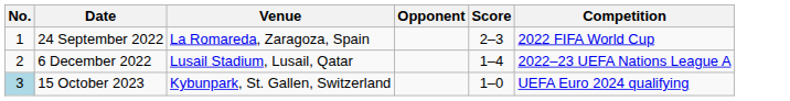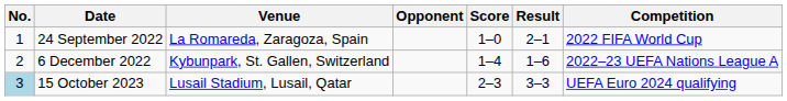 <table class="wikitable sortable">
 <tr>
 <th>No.</th>
 <th>Date</th>
 <th>Venue</th>
 <th>Opponent</th>
 <th>Score</th>
+<th>Result</th>
 <th>Competition</th>
 </tr>
 <tr>
 <td align=center>1</td>
 <td>24 September 2022</td>
 <td><a href='#'>La Romareda</a>, Zaragoza, Spain</td>
 <td></td>
-<td align=center>2–3</td>
+<td align=center>1–0</td>
+<td align=center>2–1</td>
 <td><a href='#'>2022 FIFA World Cup</a></td>
 </tr>
 <tr>
 <td align=center>2</td>
 <td>6 December 2022</td>
-<td><a href='#'>Lusail Stadium</a>, Lusail, Qatar</td>
+<td><a href='#'>Kybunpark</a>, St. Gallen, Switzerland</td>
 <td></td>
 <td align=center>1–4</td>
+<td align=center>1–6</td>
 <td><a href='#'>2022–23 UEFA Nations League A</a></td>
 </tr>
 <tr>
 <td align=center style="background: lightblue;">3</td>
 <td>15 October 2023</td>
-<td><a href='#'>Kybunpark</a>, St. Gallen, Switzerland</td>
+<td><a href='#'>Lusail Stadium</a>, Lusail, Qatar</td>
 <td></td>
-<td align=center>1–0</td>
+<td align=center>2–3</td>
+<td align=center>3–3</td>
 <td><a href='#'>UEFA Euro 2024 qualifying</a></td>
 </tr>
 </table>
